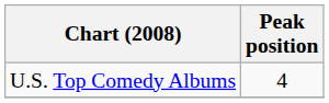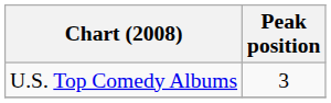 <table class="wikitable sortable">
 <tr>
 <th>Chart (2008)</th>
 <th>Peak<br>position</th>
 </tr>
 <tr>
 <td>U.S. <a href='#'>Top Comedy Albums</a></td>
-<td align="center">4</td>
+<td align="center">3</td>
 </tr>
 <tr>
 </tr>
 </table>
